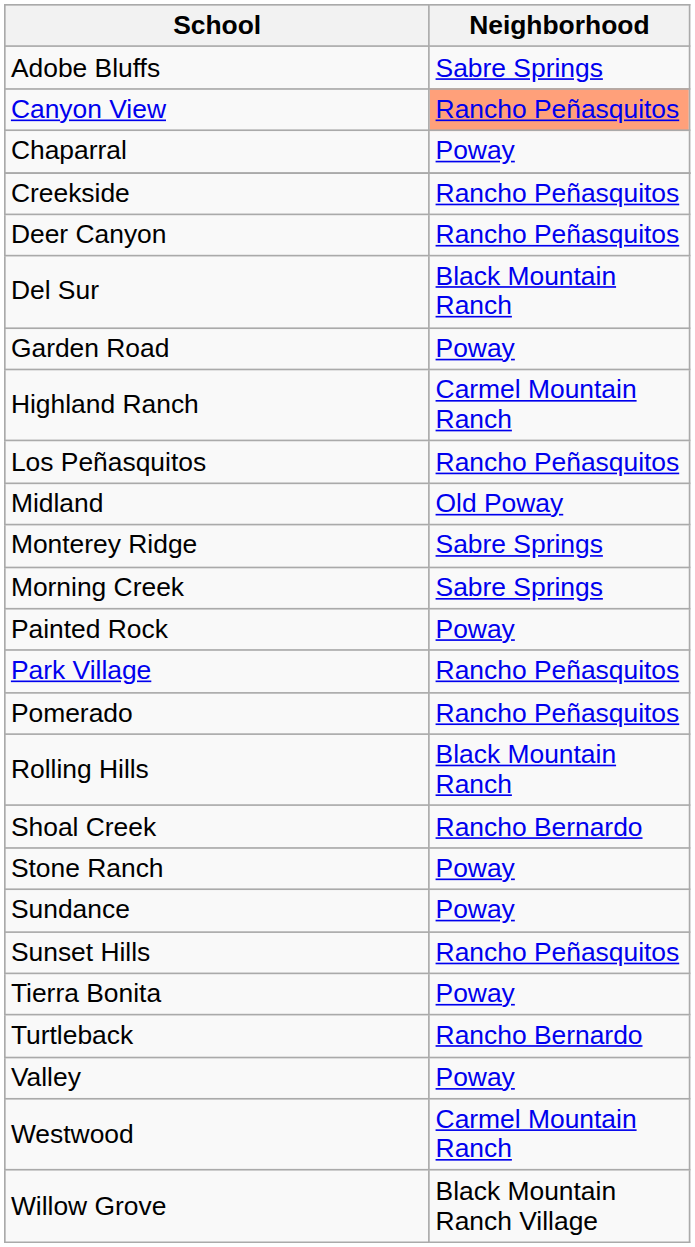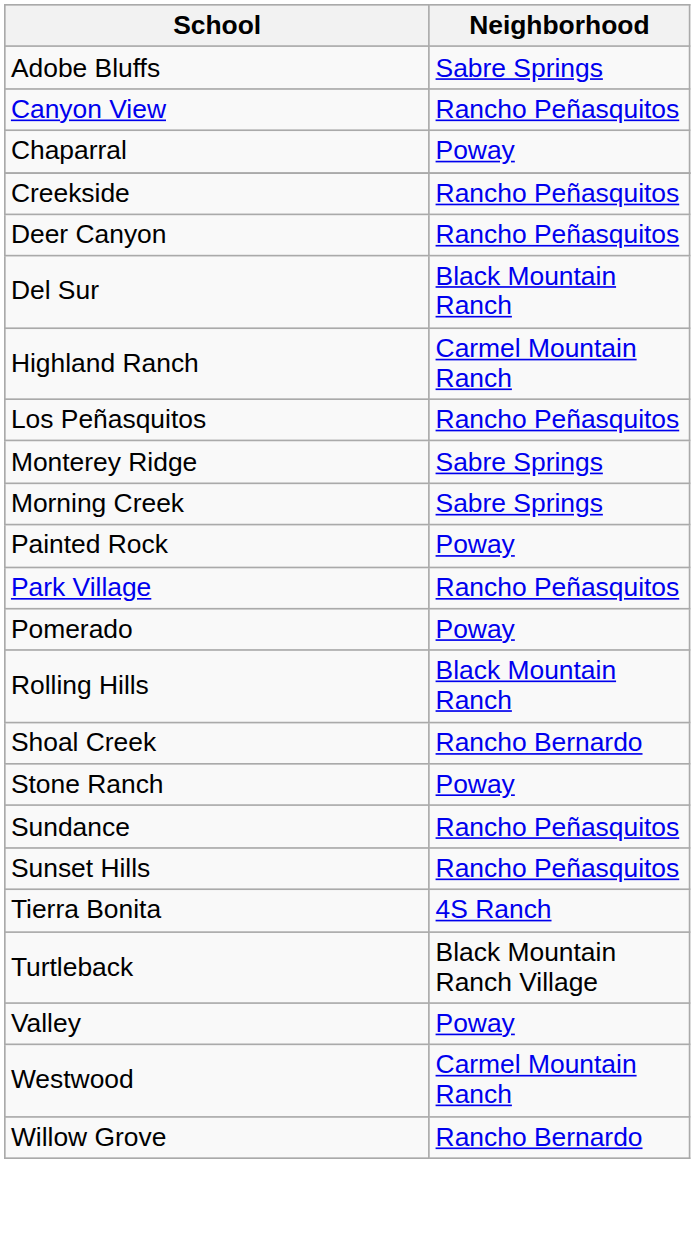 <table class="wikitable">
 <tr>
 <th width="250">School</th>
 <th width="150">Neighborhood</th>
 </tr>
 <tr>
 <td>Adobe Bluffs</td>
 <td><a href='#'>Sabre Springs</a></td>
 </tr>
 <tr>
 <td><a href='#'>Canyon View</a></td>
-<td style="background: lightsalmon;"><a href='#'>Rancho Peñasquitos</a></td>
+<td><a href='#'>Rancho Peñasquitos</a></td>
 </tr>
 <tr>
 <td>Chaparral</td>
 <td><a href='#'>Poway</a></td>
 </tr>
 <tr>
 </tr>
 <tr>
 <td>Creekside</td>
 <td><a href='#'>Rancho Peñasquitos</a></td>
 </tr>
 <tr>
 <td>Deer Canyon</td>
 <td><a href='#'>Rancho Peñasquitos</a></td>
 </tr>
 <tr>
 <td>Del Sur</td>
 <td><a href='#'>Black Mountain Ranch</a></td>
 </tr>
 <tr>
-<td>Garden Road</td>
-<td><a href='#'>Poway</a></td>
-</tr>
-<tr>
 <td>Highland Ranch</td>
 <td><a href='#'>Carmel Mountain Ranch</a></td>
 </tr>
 <tr>
 <td>Los Peñasquitos</td>
 <td><a href='#'>Rancho Peñasquitos</a></td>
-</tr>
-<tr>
-<td>Midland</td>
-<td><a href='#'>Old Poway</a></td>
 </tr>
 <tr>
 <td>Monterey Ridge</td>
 <td><a href='#'>Sabre Springs</a></td>
 </tr>
 <tr>
 <td>Morning Creek</td>
 <td><a href='#'>Sabre Springs</a></td>
 </tr>
 <tr>
 <td>Painted Rock</td>
 <td><a href='#'>Poway</a></td>
 </tr>
 <tr>
 <td><a href='#'>Park Village</a></td>
 <td><a href='#'>Rancho Peñasquitos</a></td>
 </tr>
 <tr>
 <td>Pomerado</td>
-<td><a href='#'>Rancho Peñasquitos</a></td>
+<td><a href='#'>Poway</a></td>
 </tr>
 <tr>
 <td>Rolling Hills</td>
 <td><a href='#'>Black Mountain Ranch</a></td>
 </tr>
 <tr>
 <td>Shoal Creek</td>
 <td><a href='#'>Rancho Bernardo</a></td>
 </tr>
 <tr>
 <td>Stone Ranch</td>
 <td><a href='#'>Poway</a></td>
 </tr>
 <tr>
 <td>Sundance</td>
-<td><a href='#'>Poway</a></td>
+<td><a href='#'>Rancho Peñasquitos</a></td>
 </tr>
 <tr>
 <td>Sunset Hills</td>
 <td><a href='#'>Rancho Peñasquitos</a></td>
 </tr>
 <tr>
 <td>Tierra Bonita</td>
-<td><a href='#'>Poway</a></td>
+<td><a href='#'>4S Ranch</a></td>
 </tr>
 <tr>
 <td>Turtleback</td>
-<td><a href='#'>Rancho Bernardo</a></td>
+<td>Black Mountain Ranch Village</td>
 </tr>
 <tr>
 <td>Valley</td>
 <td><a href='#'>Poway</a></td>
 </tr>
 <tr>
 <td>Westwood</td>
 <td><a href='#'>Carmel Mountain Ranch</a></td>
 </tr>
 <tr>
 <td>Willow Grove</td>
-<td>Black Mountain Ranch Village</td>
+<td><a href='#'>Rancho Bernardo</a></td>
 </tr>
 </table>
